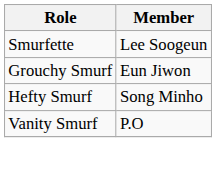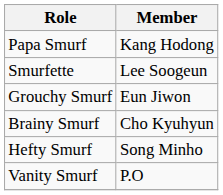 <table class=wikitable mw-collapsible>
 <tr>
 <th>Role</th>
 <th>Member</th>
+</tr>
+<tr>
+<td>Papa Smurf</td>
+<td>Kang Hodong</td>
 </tr>
 <tr>
 <td>Smurfette</td>
 <td>Lee Soogeun</td>
 </tr>
 <tr>
 <td>Grouchy Smurf</td>
 <td>Eun Jiwon</td>
+</tr>
+<tr>
+<td>Brainy Smurf</td>
+<td>Cho Kyuhyun</td>
 </tr>
 <tr>
 <td>Hefty Smurf</td>
 <td>Song Minho</td>
 </tr>
 <tr>
 <td>Vanity Smurf</td>
 <td>P.O</td>
 </tr>
 <tr>
 </tr>
 </table>
